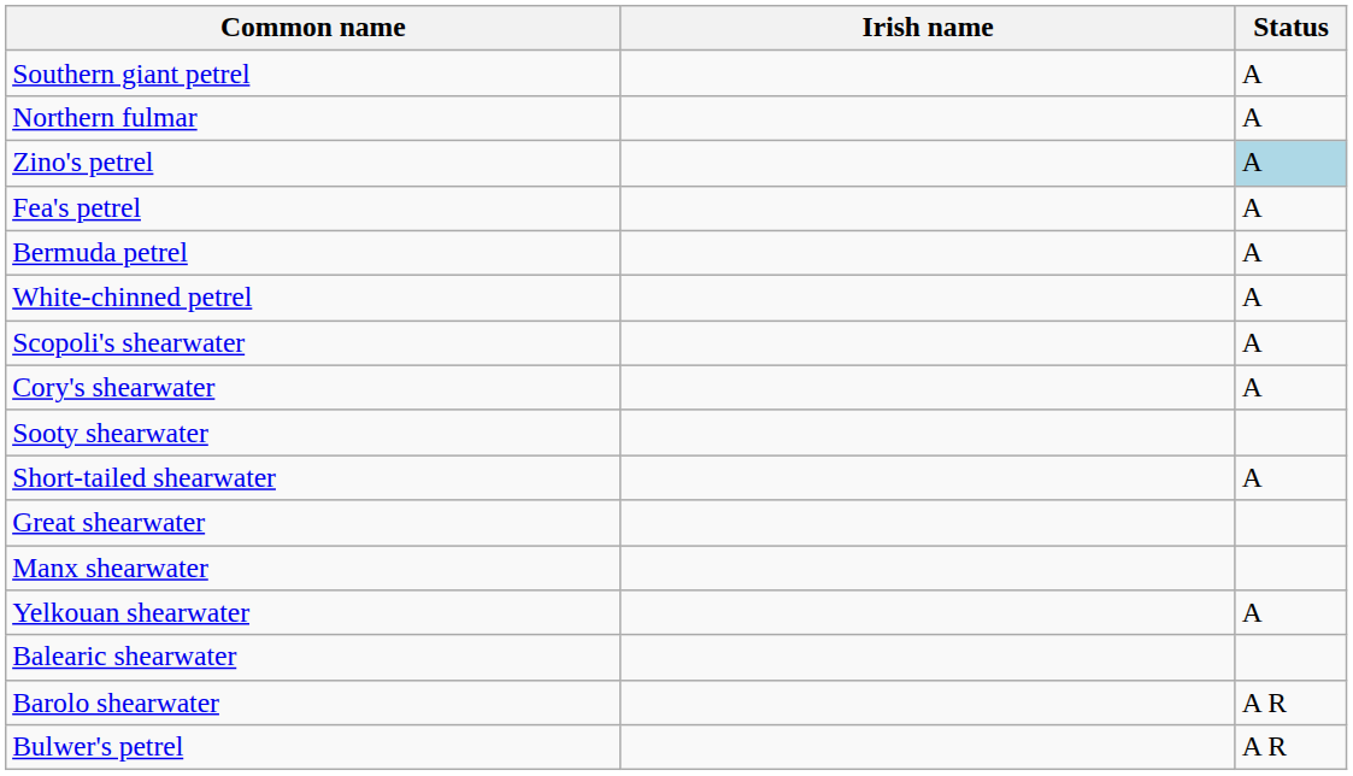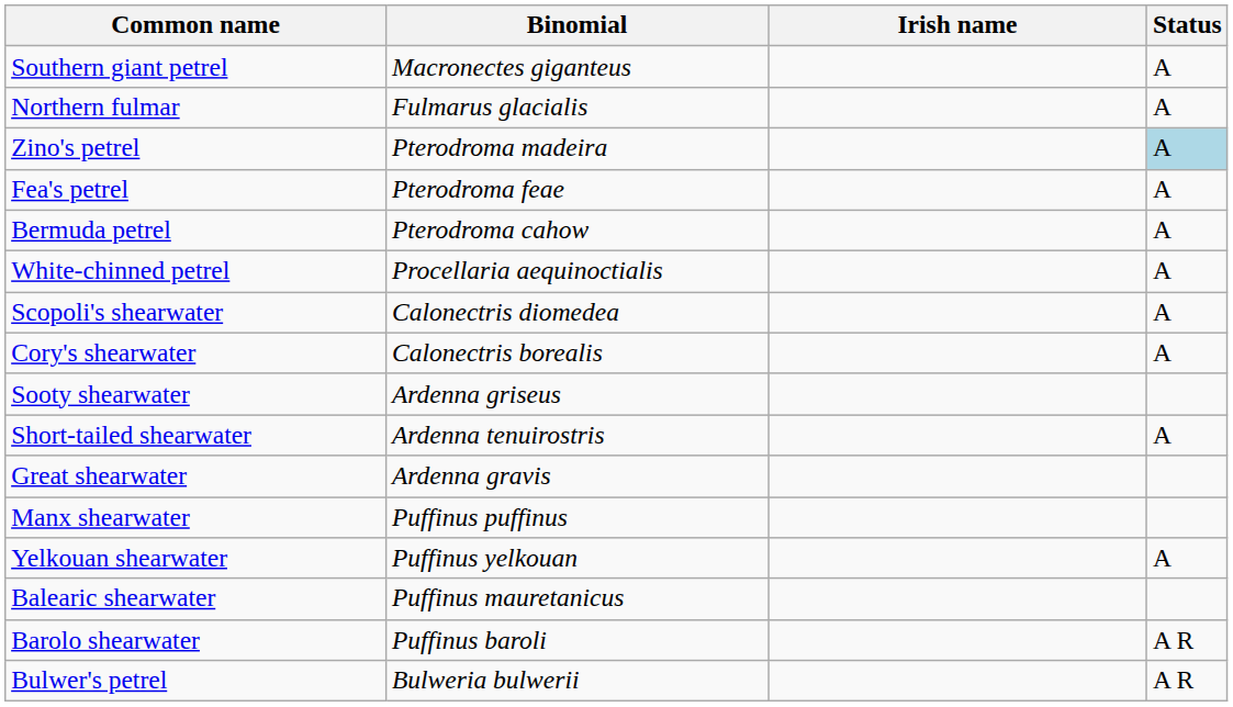 <table width=60% class="wikitable">
 <tr>
 <th width=32%>Common name</th>
+<th width=32%>Binomial</th>
 <th width=32%>Irish name</th>
 <th width=4%>Status</th>
 </tr>
 <tr>
 <td><a href='#'>Southern giant petrel</a></td>
+<td><em>Macronectes giganteus</em></td>
 <td></td>
 <td>A</td>
 </tr>
 <tr>
 <td><a href='#'>Northern fulmar</a></td>
+<td><em>Fulmarus glacialis</em></td>
 <td></td>
 <td>A</td>
 </tr>
 <tr>
 <td><a href='#'>Zino's petrel</a></td>
+<td><em>Pterodroma madeira</em></td>
 <td></td>
 <td style="background: lightblue;">A</td>
 </tr>
 <tr>
 <td><a href='#'>Fea's petrel</a></td>
+<td><em>Pterodroma feae</em></td>
 <td></td>
 <td>A</td>
 </tr>
 <tr>
 <td><a href='#'>Bermuda petrel</a></td>
+<td><em>Pterodroma cahow</em></td>
 <td></td>
 <td>A</td>
 </tr>
 <tr>
 <td><a href='#'>White-chinned petrel</a></td>
+<td><em>Procellaria aequinoctialis</em></td>
 <td></td>
 <td>A</td>
 </tr>
 <tr>
 <td><a href='#'>Scopoli's shearwater</a></td>
+<td><em>Calonectris diomedea</em></td>
 <td></td>
 <td>A</td>
 </tr>
 <tr>
 <td><a href='#'>Cory's shearwater</a></td>
+<td><em>Calonectris borealis</em></td>
 <td></td>
 <td>A</td>
 </tr>
 <tr>
 <td><a href='#'>Sooty shearwater</a></td>
+<td><em>Ardenna griseus</em></td>
 <td></td>
 <td></td>
 </tr>
 <tr>
 <td><a href='#'>Short-tailed shearwater</a></td>
+<td><em>Ardenna tenuirostris</em></td>
 <td></td>
 <td>A</td>
 </tr>
 <tr>
 <td><a href='#'>Great shearwater</a></td>
+<td><em>Ardenna gravis</em></td>
 <td></td>
 <td></td>
 </tr>
 <tr>
 <td><a href='#'>Manx shearwater</a></td>
+<td><em>Puffinus puffinus</em></td>
 <td></td>
 <td></td>
 </tr>
 <tr>
 <td><a href='#'>Yelkouan shearwater</a></td>
+<td><em>Puffinus yelkouan</em></td>
 <td></td>
 <td>A</td>
 </tr>
 <tr>
 <td><a href='#'>Balearic shearwater</a></td>
+<td><em>Puffinus mauretanicus</em></td>
 <td></td>
 <td></td>
 </tr>
 <tr>
 <td><a href='#'>Barolo shearwater</a></td>
+<td><em>Puffinus baroli</em></td>
 <td></td>
 <td>A R</td>
 </tr>
 <tr>
 <td><a href='#'>Bulwer's petrel</a></td>
+<td><em>Bulweria bulwerii</em></td>
 <td></td>
 <td>A R</td>
 </tr>
 </table>
